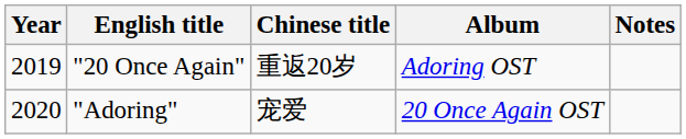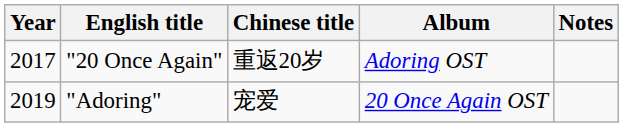 <table class="wikitable">
 <tr>
 <th>Year</th>
 <th>English title</th>
 <th>Chinese title</th>
 <th>Album</th>
 <th>Notes</th>
 </tr>
 <tr>
-<td>2019</td>
+<td>2017</td>
 <td>"20 Once Again"</td>
 <td>重返20岁</td>
 <td><em><a href='#'>Adoring</a> OST</em></td>
 <td></td>
 </tr>
 <tr>
-<td>2020</td>
+<td>2019</td>
 <td>"Adoring"</td>
 <td>宠爱</td>
 <td><em><a href='#'>20 Once Again</a> OST</em></td>
 <td></td>
 </tr>
 </table>
